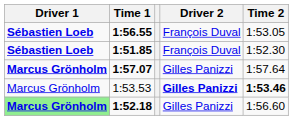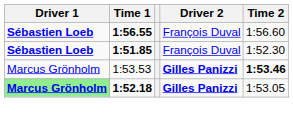 <table class="wikitable">
 <tr>
 <th>Driver 1</th>
 <th>Time 1</th>
 <th></th>
 <th>Driver 2</th>
 <th>Time 2</th>
 </tr>
 <tr>
 <td><strong> <a href='#'>Sébastien Loeb</a></strong></td>
 <td><strong>1:56.55</strong></td>
 <th></th>
 <td> <a href='#'>François Duval</a></td>
-<td>1:53.05</td>
+<td>1:56.60</td>
 </tr>
 <tr>
 <td><strong> <a href='#'>Sébastien Loeb</a></strong></td>
 <td><strong>1:51.85</strong></td>
 <th></th>
 <td> <a href='#'>François Duval</a></td>
 <td>1:52.30</td>
-</tr>
-<tr>
-<td><strong> <a href='#'>Marcus Grönholm</a></strong></td>
-<td><strong>1:57.07</strong></td>
-<th></th>
-<td> <a href='#'>Gilles Panizzi</a></td>
-<td>1:57.64</td>
 </tr>
 <tr>
 <td> <a href='#'>Marcus Grönholm</a></td>
 <td>1:53.53</td>
 <th></th>
 <td><strong> <a href='#'>Gilles Panizzi</a></strong></td>
 <td><strong>1:53.46</strong></td>
 </tr>
 <tr>
 <td style="background: lightgreen;"><strong> <a href='#'>Marcus Grönholm</a></strong></td>
 <td><strong>1:52.18</strong></td>
 <th></th>
-<td> <a href='#'>Gilles Panizzi</a></td>
-<td>1:56.60</td>
+<td><strong> <a href='#'>Gilles Panizzi</a></strong></td>
+<td>1:53.05</td>
 </tr>
 </table>
